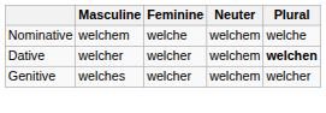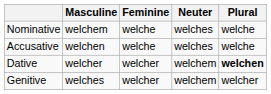 <table class="wikitable">
 <tr>
 <th></th>
 <th>Masculine</th>
 <th>Feminine</th>
 <th>Neuter</th>
 <th>Plural</th>
 </tr>
 <tr>
 <td>Nominative</td>
 <td>welchem</td>
 <td>welche</td>
-<td>welchem</td>
+<td>welches</td>
+<td>welche</td>
+</tr>
+<tr>
+<td>Accusative</td>
+<td>welchen</td>
+<td>welche</td>
+<td>welches</td>
 <td>welche</td>
 </tr>
 <tr>
 <td>Dative</td>
 <td>welcher</td>
 <td>welcher</td>
 <td>welchem</td>
 <td><strong>welchen</strong></td>
 </tr>
 <tr>
 <td>Genitive</td>
 <td>welches</td>
 <td>welcher</td>
 <td>welchem</td>
 <td>welcher</td>
 </tr>
 </table>
